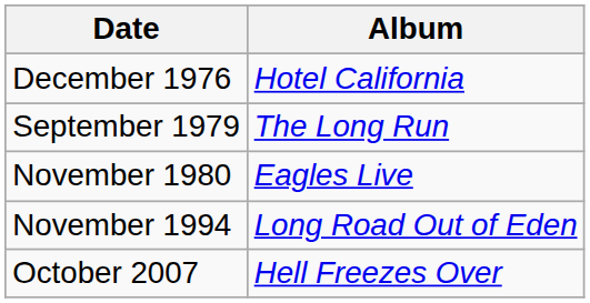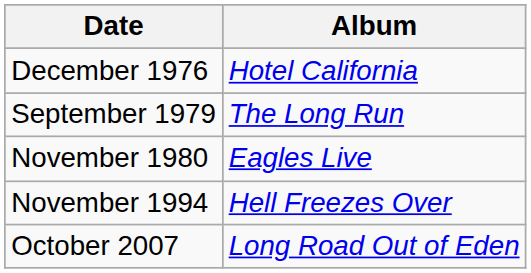 <table class="wikitable">
 <tr>
 <th>Date</th>
 <th>Album</th>
 </tr>
 <tr>
 <td>December 1976</td>
 <td><em><a href='#'>Hotel California</a></em></td>
 </tr>
 <tr>
 <td>September 1979</td>
 <td><em><a href='#'>The Long Run</a></em></td>
 </tr>
 <tr>
 <td>November 1980</td>
 <td><em><a href='#'>Eagles Live</a></em></td>
 </tr>
 <tr>
 <td>November 1994</td>
-<td><em><a href='#'>Long Road Out of Eden</a></em></td>
+<td><em><a href='#'>Hell Freezes Over</a></em></td>
 </tr>
 <tr>
 <td>October 2007</td>
-<td><em><a href='#'>Hell Freezes Over</a></em></td>
+<td><em><a href='#'>Long Road Out of Eden</a></em></td>
 </tr>
 </table>
